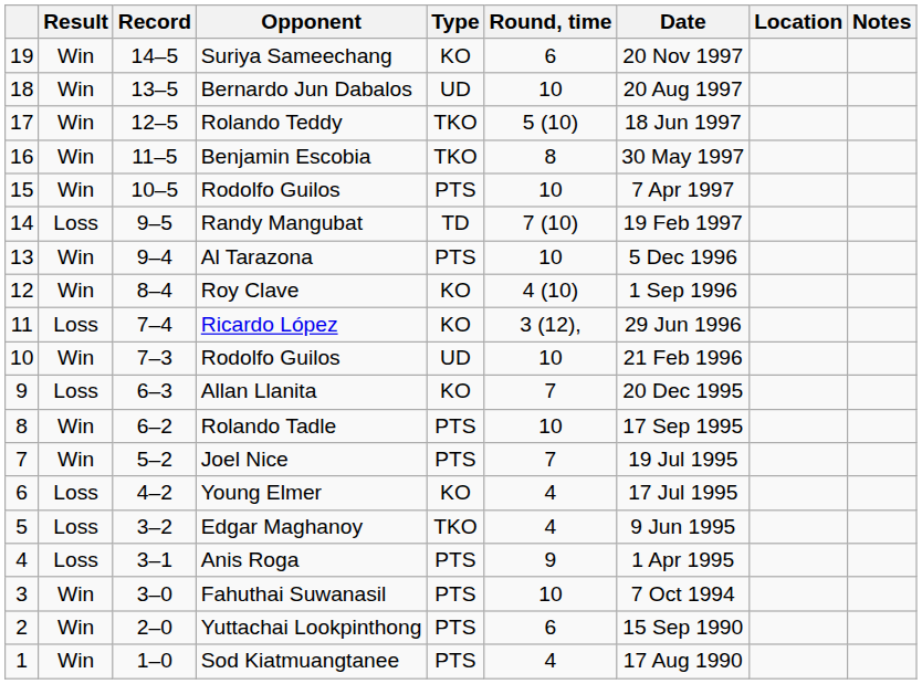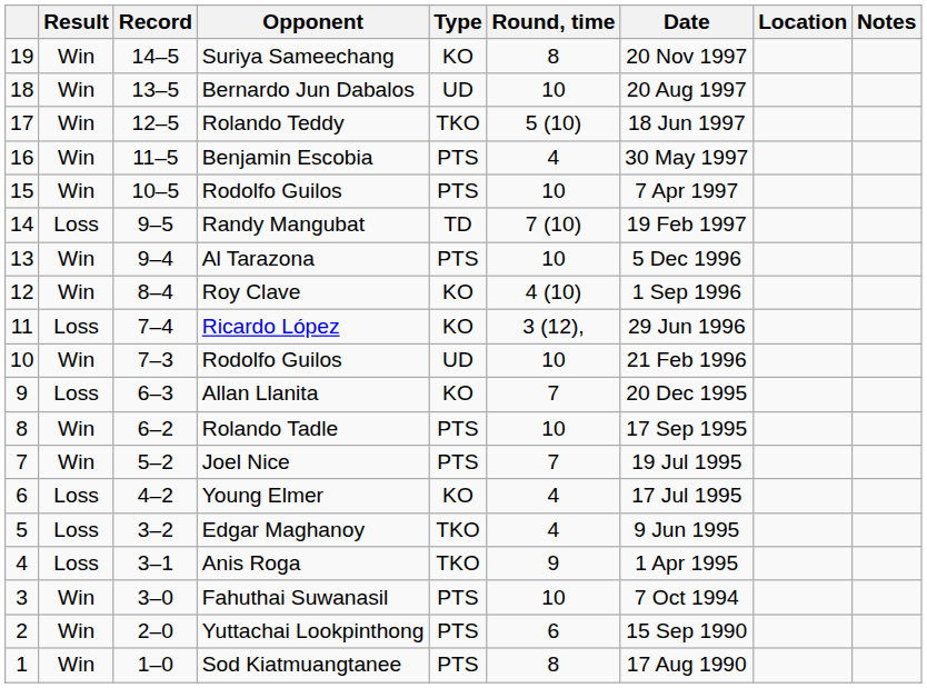 <table class="wikitable" style="text-align:center">
 <tr>
 <th></th>
 <th>Result</th>
 <th>Record</th>
 <th>Opponent</th>
 <th>Type</th>
 <th>Round, time</th>
 <th>Date</th>
 <th>Location</th>
 <th>Notes</th>
 </tr>
 <tr>
 <td>19</td>
 <td>Win</td>
 <td>14–5</td>
 <td align=left>Suriya Sameechang</td>
 <td>KO</td>
-<td>6</td>
+<td>8</td>
 <td>20 Nov 1997</td>
 <td align=left></td>
 <td align=left></td>
 </tr>
 <tr>
 <td>18</td>
 <td>Win</td>
 <td>13–5</td>
 <td align=left>Bernardo Jun Dabalos</td>
 <td>UD</td>
 <td>10</td>
 <td>20 Aug 1997</td>
 <td align=left></td>
 <td align=left></td>
 </tr>
 <tr>
 <td>17</td>
 <td>Win</td>
 <td>12–5</td>
 <td align=left>Rolando Teddy</td>
 <td>TKO</td>
 <td>5 (10)</td>
 <td>18 Jun 1997</td>
 <td align=left></td>
 <td align=left></td>
 </tr>
 <tr>
 <td>16</td>
 <td>Win</td>
 <td>11–5</td>
 <td align=left>Benjamin Escobia</td>
-<td>TKO</td>
-<td>8</td>
+<td>PTS</td>
+<td>4</td>
 <td>30 May 1997</td>
 <td align=left></td>
 <td align=left></td>
 </tr>
 <tr>
 <td>15</td>
 <td>Win</td>
 <td>10–5</td>
 <td align=left>Rodolfo Guilos</td>
 <td>PTS</td>
 <td>10</td>
 <td>7 Apr 1997</td>
 <td align=left></td>
 <td align=left></td>
 </tr>
 <tr>
 <td>14</td>
 <td>Loss</td>
 <td>9–5</td>
 <td align=left>Randy Mangubat</td>
 <td>TD</td>
 <td>7 (10)</td>
 <td>19 Feb 1997</td>
 <td align=left></td>
 <td align=left></td>
 </tr>
 <tr>
 <td>13</td>
 <td>Win</td>
 <td>9–4</td>
 <td align=left>Al Tarazona</td>
 <td>PTS</td>
 <td>10</td>
 <td>5 Dec 1996</td>
 <td align=left></td>
 <td align=left></td>
 </tr>
 <tr>
 <td>12</td>
 <td>Win</td>
 <td>8–4</td>
 <td align=left>Roy Clave</td>
 <td>KO</td>
 <td>4 (10)</td>
 <td>1 Sep 1996</td>
 <td align=left></td>
 <td align=left></td>
 </tr>
 <tr>
 <td>11</td>
 <td>Loss</td>
 <td>7–4</td>
 <td align=left><a href='#'>Ricardo López</a></td>
 <td>KO</td>
 <td>3 (12), </td>
 <td>29 Jun 1996</td>
 <td align=left></td>
 <td align=left></td>
 </tr>
 <tr>
 <td>10</td>
 <td>Win</td>
 <td>7–3</td>
 <td align=left>Rodolfo Guilos</td>
 <td>UD</td>
 <td>10</td>
 <td>21 Feb 1996</td>
 <td align=left></td>
 <td align=left></td>
 </tr>
 <tr>
 <td>9</td>
 <td>Loss</td>
 <td>6–3</td>
 <td align=left>Allan Llanita</td>
 <td>KO</td>
 <td>7</td>
 <td>20 Dec 1995</td>
 <td align=left></td>
 <td align=left></td>
 </tr>
 <tr>
 <td>8</td>
 <td>Win</td>
 <td>6–2</td>
 <td align=left>Rolando Tadle</td>
 <td>PTS</td>
 <td>10</td>
 <td>17 Sep 1995</td>
 <td align=left></td>
 <td align=left></td>
 </tr>
 <tr>
 <td>7</td>
 <td>Win</td>
 <td>5–2</td>
 <td align=left>Joel Nice</td>
 <td>PTS</td>
 <td>7</td>
 <td>19 Jul 1995</td>
 <td align=left></td>
 <td align=left></td>
 </tr>
 <tr>
 <td>6</td>
 <td>Loss</td>
 <td>4–2</td>
 <td align=left>Young Elmer</td>
 <td>KO</td>
 <td>4</td>
 <td>17 Jul 1995</td>
 <td align=left></td>
 <td align=left></td>
 </tr>
 <tr>
 <td>5</td>
 <td>Loss</td>
 <td>3–2</td>
 <td align=left>Edgar Maghanoy</td>
 <td>TKO</td>
 <td>4</td>
 <td>9 Jun 1995</td>
 <td align=left></td>
 <td align=left></td>
 </tr>
 <tr>
 <td>4</td>
 <td>Loss</td>
 <td>3–1</td>
 <td align=left>Anis Roga</td>
-<td>PTS</td>
+<td>TKO</td>
 <td>9</td>
 <td>1 Apr 1995</td>
 <td align=left></td>
 <td align=left></td>
 </tr>
 <tr>
 <td>3</td>
 <td>Win</td>
 <td>3–0</td>
 <td align=left>Fahuthai Suwanasil</td>
 <td>PTS</td>
 <td>10</td>
 <td>7 Oct 1994</td>
 <td align=left></td>
 <td align=left></td>
 </tr>
 <tr>
 <td>2</td>
 <td>Win</td>
 <td>2–0</td>
 <td align=left>Yuttachai Lookpinthong</td>
 <td>PTS</td>
 <td>6</td>
 <td>15 Sep 1990</td>
 <td align=left></td>
 <td align=left></td>
 </tr>
 <tr>
 <td>1</td>
 <td>Win</td>
 <td>1–0</td>
 <td align=left>Sod Kiatmuangtanee</td>
 <td>PTS</td>
-<td>4</td>
+<td>8</td>
 <td>17 Aug 1990</td>
 <td align=left></td>
 <td align=left></td>
 </tr>
 </table>
